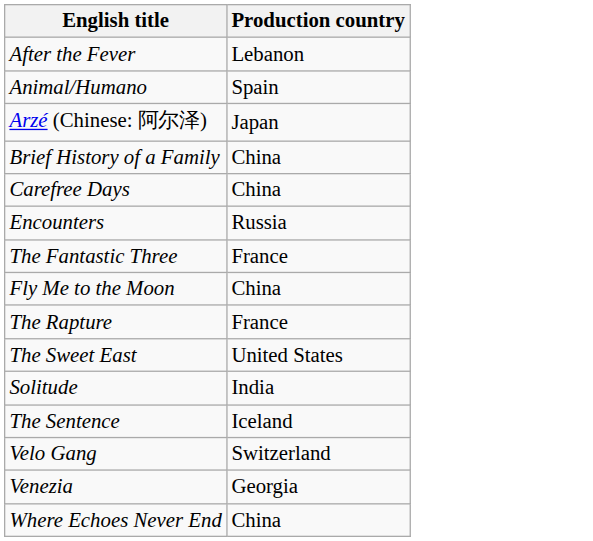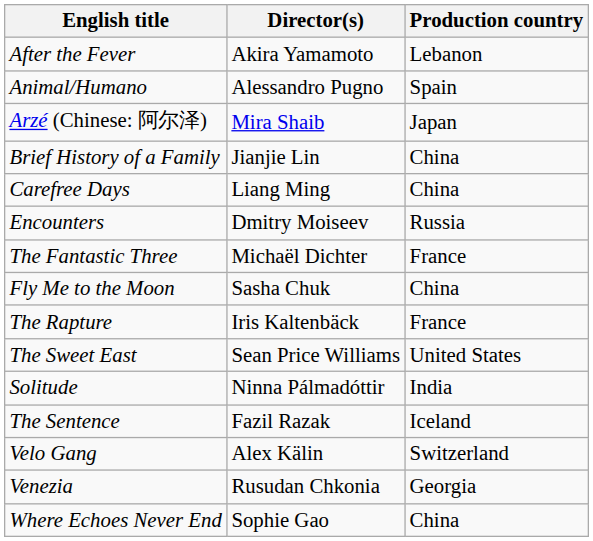 <table class="wikitable">
 <tr>
 <th>English title</th>
+<th>Director(s)</th>
 <th>Production country</th>
 </tr>
 <tr>
 <td><em>After the Fever</em></td>
+<td>Akira Yamamoto</td>
 <td>Lebanon</td>
 </tr>
 <tr>
 <td><em>Animal/Humano</em></td>
+<td>Alessandro Pugno</td>
 <td>Spain</td>
 </tr>
 <tr>
 <td><em><a href='#'>Arzé</a></em> (Chinese: 阿尔泽)</td>
+<td><a href='#'>Mira Shaib</a></td>
 <td>Japan</td>
 </tr>
 <tr>
 <td><em>Brief History of a Family</em></td>
+<td>Jianjie Lin</td>
 <td>China</td>
 </tr>
 <tr>
 <td><em>Carefree Days</em></td>
+<td>Liang Ming</td>
 <td>China</td>
 </tr>
 <tr>
 <td><em>Encounters</em></td>
+<td>Dmitry Moiseev</td>
 <td>Russia</td>
 </tr>
 <tr>
 <td><em>The Fantastic Three</em></td>
+<td>Michaël Dichter</td>
 <td>France</td>
 </tr>
 <tr>
 <td><em>Fly Me to the Moon</em></td>
+<td>Sasha Chuk</td>
 <td>China</td>
 </tr>
 <tr>
 <td><em>The Rapture</em></td>
+<td>Iris Kaltenbäck</td>
 <td>France</td>
 </tr>
 <tr>
 <td><em>The Sweet East</em></td>
+<td>Sean Price Williams</td>
 <td>United States</td>
 </tr>
 <tr>
 <td><em>Solitude</em></td>
+<td>Ninna Pálmadóttir</td>
 <td>India</td>
 </tr>
 <tr>
 <td><em>The Sentence</em></td>
+<td>Fazil Razak</td>
 <td>Iceland</td>
 </tr>
 <tr>
 <td><em>Velo Gang</em></td>
+<td>Alex Kälin</td>
 <td>Switzerland</td>
 </tr>
 <tr>
 <td><em>Venezia</em></td>
+<td>Rusudan Chkonia</td>
 <td>Georgia</td>
 </tr>
 <tr>
 <td><em>Where Echoes Never End</em></td>
+<td>Sophie Gao</td>
 <td>China</td>
 </tr>
 </table>
